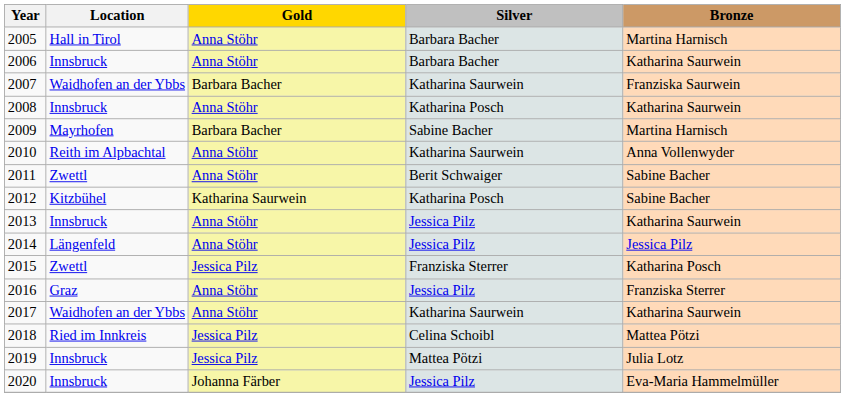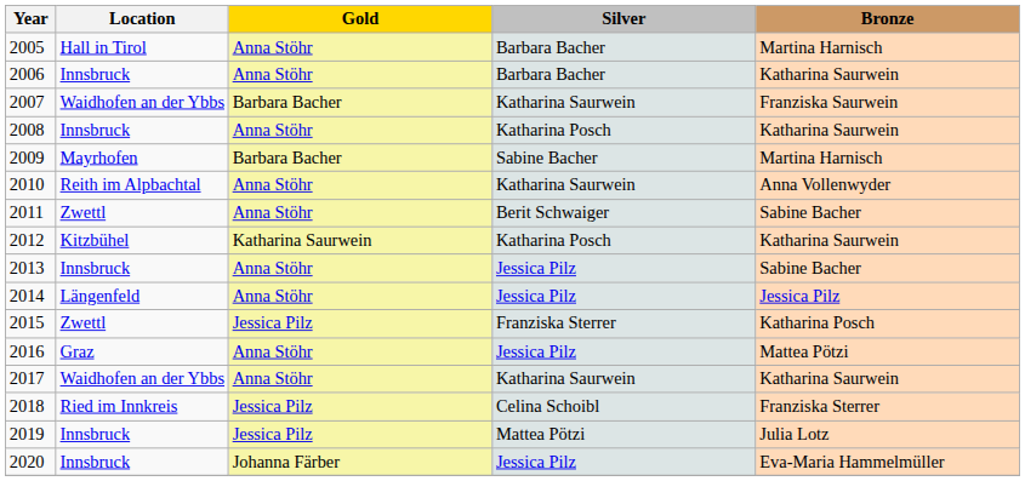 <table class="wikitable sortable">
 <tr>
 <th class="hintergrundfarbe6" style="width:5%;">Year</th>
 <th class="hintergrundfarbe6" style="width:17%;">Location</th>
 <th style="background-color:gold; width:26%;">Gold</th>
 <th style="background-color:silver; width:26%;">Silver</th>
 <th style="background-color:#CC9966; width:26%;">Bronze</th>
 </tr>
 <tr>
 <td>2005</td>
 <td><a href='#'>Hall in Tirol</a></td>
 <td bgcolor="#F7F6A8"><a href='#'>Anna Stöhr</a></td>
 <td bgcolor="#DCE5E5">Barbara Bacher</td>
 <td bgcolor="#FFDAB9">Martina Harnisch</td>
 </tr>
 <tr>
 <td>2006</td>
 <td><a href='#'>Innsbruck</a></td>
 <td bgcolor="#F7F6A8"><a href='#'>Anna Stöhr</a></td>
 <td bgcolor="#DCE5E5">Barbara Bacher</td>
 <td bgcolor="#FFDAB9">Katharina Saurwein</td>
 </tr>
 <tr>
 <td>2007</td>
 <td><a href='#'>Waidhofen an der Ybbs</a></td>
 <td bgcolor="#F7F6A8">Barbara Bacher</td>
 <td bgcolor="#DCE5E5">Katharina Saurwein</td>
 <td bgcolor="#FFDAB9">Franziska Saurwein</td>
 </tr>
 <tr>
 <td>2008</td>
 <td><a href='#'>Innsbruck</a></td>
 <td bgcolor="#F7F6A8"><a href='#'>Anna Stöhr</a></td>
 <td bgcolor="#DCE5E5">Katharina Posch</td>
 <td bgcolor="#FFDAB9">Katharina Saurwein</td>
 </tr>
 <tr>
 <td>2009</td>
 <td><a href='#'>Mayrhofen</a></td>
 <td bgcolor="#F7F6A8">Barbara Bacher</td>
 <td bgcolor="#DCE5E5">Sabine Bacher</td>
 <td bgcolor="#FFDAB9">Martina Harnisch</td>
 </tr>
 <tr>
 <td>2010</td>
 <td><a href='#'>Reith im Alpbachtal</a></td>
 <td bgcolor="#F7F6A8"><a href='#'>Anna Stöhr</a></td>
 <td bgcolor="#DCE5E5">Katharina Saurwein</td>
 <td bgcolor="#FFDAB9">Anna Vollenwyder</td>
 </tr>
 <tr>
 <td>2011</td>
 <td><a href='#'>Zwettl</a></td>
 <td bgcolor="#F7F6A8"><a href='#'>Anna Stöhr</a></td>
 <td bgcolor="#DCE5E5">Berit Schwaiger</td>
 <td bgcolor="#FFDAB9">Sabine Bacher</td>
 </tr>
 <tr>
 <td>2012</td>
 <td><a href='#'>Kitzbühel</a></td>
 <td bgcolor="#F7F6A8">Katharina Saurwein</td>
 <td bgcolor="#DCE5E5">Katharina Posch</td>
-<td bgcolor="#FFDAB9">Sabine Bacher</td>
+<td bgcolor="#FFDAB9">Katharina Saurwein</td>
 </tr>
 <tr>
 <td>2013</td>
 <td><a href='#'>Innsbruck</a></td>
 <td bgcolor="#F7F6A8"><a href='#'>Anna Stöhr</a></td>
 <td bgcolor="#DCE5E5"><a href='#'>Jessica Pilz</a></td>
-<td bgcolor="#FFDAB9">Katharina Saurwein</td>
+<td bgcolor="#FFDAB9">Sabine Bacher</td>
 </tr>
 <tr>
 <td>2014</td>
 <td><a href='#'>Längenfeld</a></td>
 <td bgcolor="#F7F6A8"><a href='#'>Anna Stöhr</a></td>
 <td bgcolor="#DCE5E5"><a href='#'>Jessica Pilz</a></td>
 <td bgcolor="#FFDAB9"><a href='#'>Jessica Pilz</a></td>
 </tr>
 <tr>
 <td>2015</td>
 <td><a href='#'>Zwettl</a></td>
 <td bgcolor="#F7F6A8"><a href='#'>Jessica Pilz</a></td>
 <td bgcolor="#DCE5E5">Franziska Sterrer</td>
 <td bgcolor="#FFDAB9">Katharina Posch</td>
 </tr>
 <tr>
 <td>2016</td>
 <td><a href='#'>Graz</a></td>
 <td bgcolor="#F7F6A8"><a href='#'>Anna Stöhr</a></td>
 <td bgcolor="#DCE5E5"><a href='#'>Jessica Pilz</a></td>
-<td bgcolor="#FFDAB9">Franziska Sterrer</td>
+<td bgcolor="#FFDAB9">Mattea Pötzi</td>
 </tr>
 <tr>
 <td>2017</td>
 <td><a href='#'>Waidhofen an der Ybbs</a></td>
 <td bgcolor="#F7F6A8"><a href='#'>Anna Stöhr</a></td>
 <td bgcolor="#DCE5E5">Katharina Saurwein</td>
 <td bgcolor="#FFDAB9">Katharina Saurwein</td>
 </tr>
 <tr>
 <td>2018</td>
 <td><a href='#'>Ried im Innkreis</a></td>
 <td bgcolor="#F7F6A8"><a href='#'>Jessica Pilz</a></td>
 <td bgcolor="#DCE5E5">Celina Schoibl</td>
-<td bgcolor="#FFDAB9">Mattea Pötzi</td>
+<td bgcolor="#FFDAB9">Franziska Sterrer</td>
 </tr>
 <tr>
 <td>2019</td>
 <td><a href='#'>Innsbruck</a></td>
 <td bgcolor="#F7F6A8"><a href='#'>Jessica Pilz</a></td>
 <td bgcolor="#DCE5E5">Mattea Pötzi</td>
 <td bgcolor="#FFDAB9">Julia Lotz</td>
 </tr>
 <tr>
 <td>2020</td>
 <td><a href='#'>Innsbruck</a></td>
 <td bgcolor="#F7F6A8">Johanna Färber</td>
 <td bgcolor="#DCE5E5"><a href='#'>Jessica Pilz</a></td>
 <td bgcolor="#FFDAB9">Eva-Maria Hammelmüller</td>
 </tr>
 <tr>
 </tr>
 </table>
